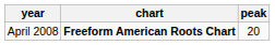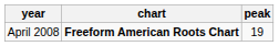 <table class="wikitable" style="text-align:center">
 <tr>
 <th>year</th>
 <th>chart</th>
 <th>peak</th>
 </tr>
 <tr>
 <td>April 2008</td>
 <td><strong>Freeform American Roots Chart</strong></td>
-<td>20</td>
+<td>19</td>
 </tr>
 </table>
